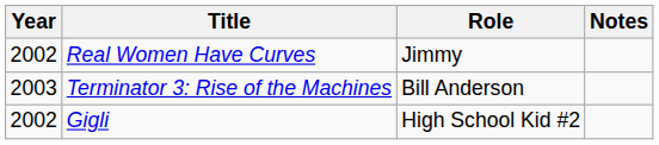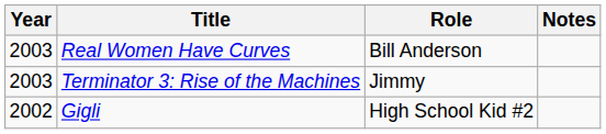 <table class="wikitable sortable">
 <tr>
 <th>Year</th>
 <th>Title</th>
 <th>Role</th>
 <th>Notes</th>
 </tr>
 <tr>
-<td>2002</td>
+<td>2003</td>
 <td><em><a href='#'>Real Women Have Curves</a></em></td>
-<td>Jimmy</td>
+<td>Bill Anderson</td>
 <td></td>
 </tr>
 <tr>
 <td>2003</td>
 <td><em><a href='#'>Terminator 3: Rise of the Machines</a></em></td>
-<td>Bill Anderson</td>
+<td>Jimmy</td>
 <td></td>
 </tr>
 <tr>
 <td>2002</td>
 <td><em><a href='#'>Gigli</a></em></td>
 <td>High School Kid #2</td>
 <td></td>
 </tr>
 </table>
